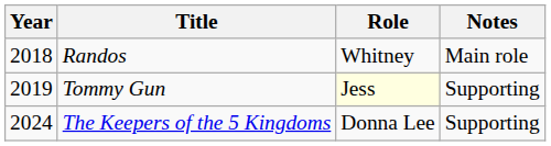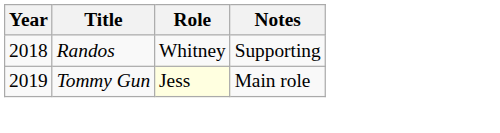 <table class="wikitable sortable">
 <tr>
 <th scope="col">Year</th>
 <th scope="col">Title</th>
 <th scope="col">Role</th>
 <th scope="col" class="unsortable">Notes</th>
 </tr>
 <tr>
 <td>2018</td>
 <td><em>Randos</em></td>
 <td>Whitney</td>
-<td>Main role</td>
+<td>Supporting</td>
 </tr>
 <tr>
 <td>2019</td>
 <td><em>Tommy Gun</em></td>
 <td style="background: lightyellow;">Jess</td>
-<td>Supporting</td>
-</tr>
-<tr>
-<td>2024</td>
-<td><em><a href='#'>The Keepers of the 5 Kingdoms</a></em></td>
-<td>Donna Lee</td>
-<td>Supporting</td>
+<td>Main role</td>
 </tr>
 </table>
